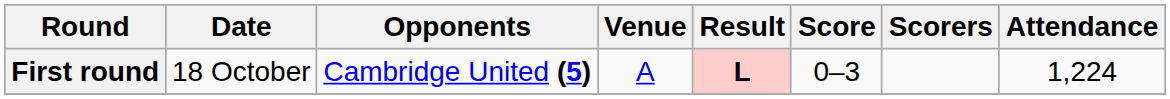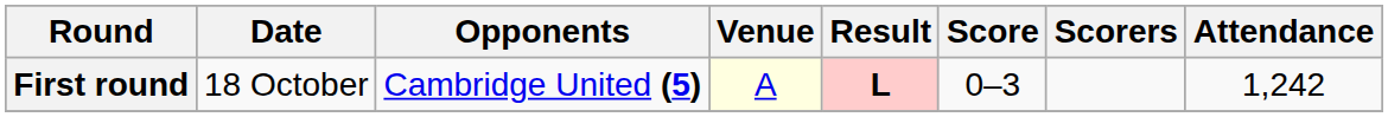 <table class="wikitable" style="text-align:center">
 <tr>
 <th>Round</th>
 <th>Date</th>
 <th>Opponents</th>
 <th>Venue</th>
 <th>Result</th>
 <th>Score</th>
 <th>Scorers</th>
 <th>Attendance</th>
 </tr>
 <tr>
 <th>First round</th>
 <td>18 October</td>
 <td><a href='#'>Cambridge United</a> <strong>(<a href='#'>5</a>)</strong></td>
-<td><a href='#'>A</a></td>
+<td style="background: lightyellow;"><a href='#'>A</a></td>
 <td style="background-color:#FFCCCC"><strong>L</strong></td>
 <td>0–3</td>
 <td align="left"></td>
-<td>1,224</td>
+<td>1,242</td>
 </tr>
 <tr>
 </tr>
 </table>
